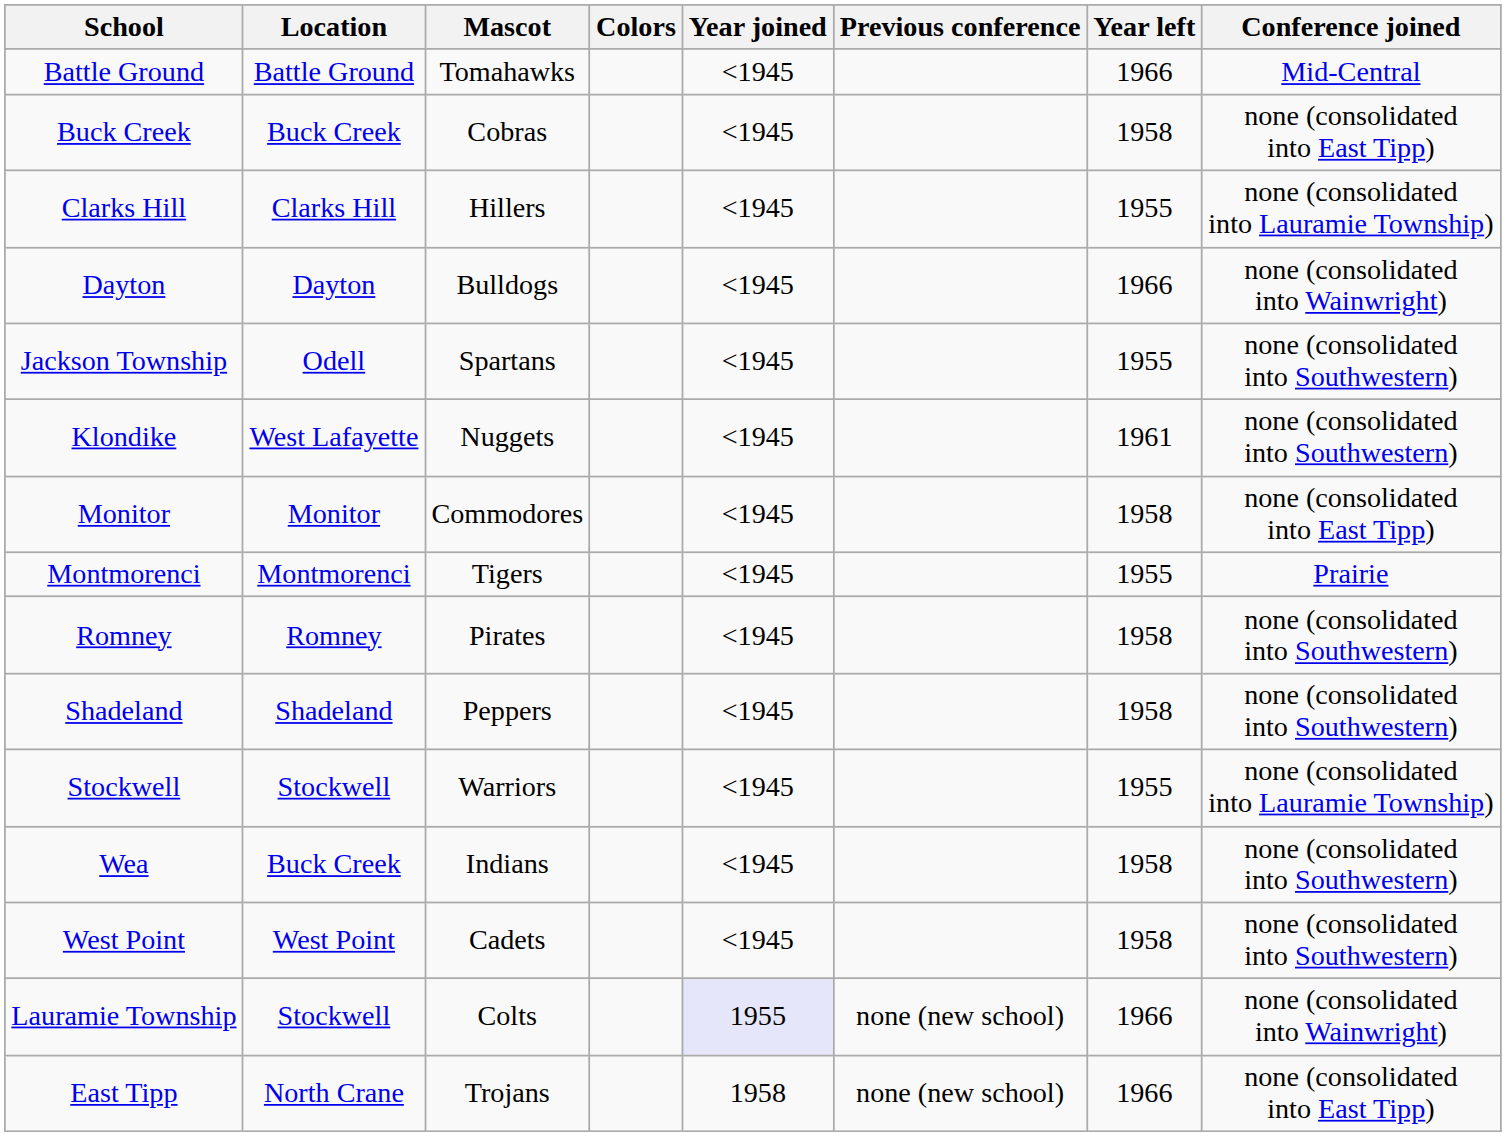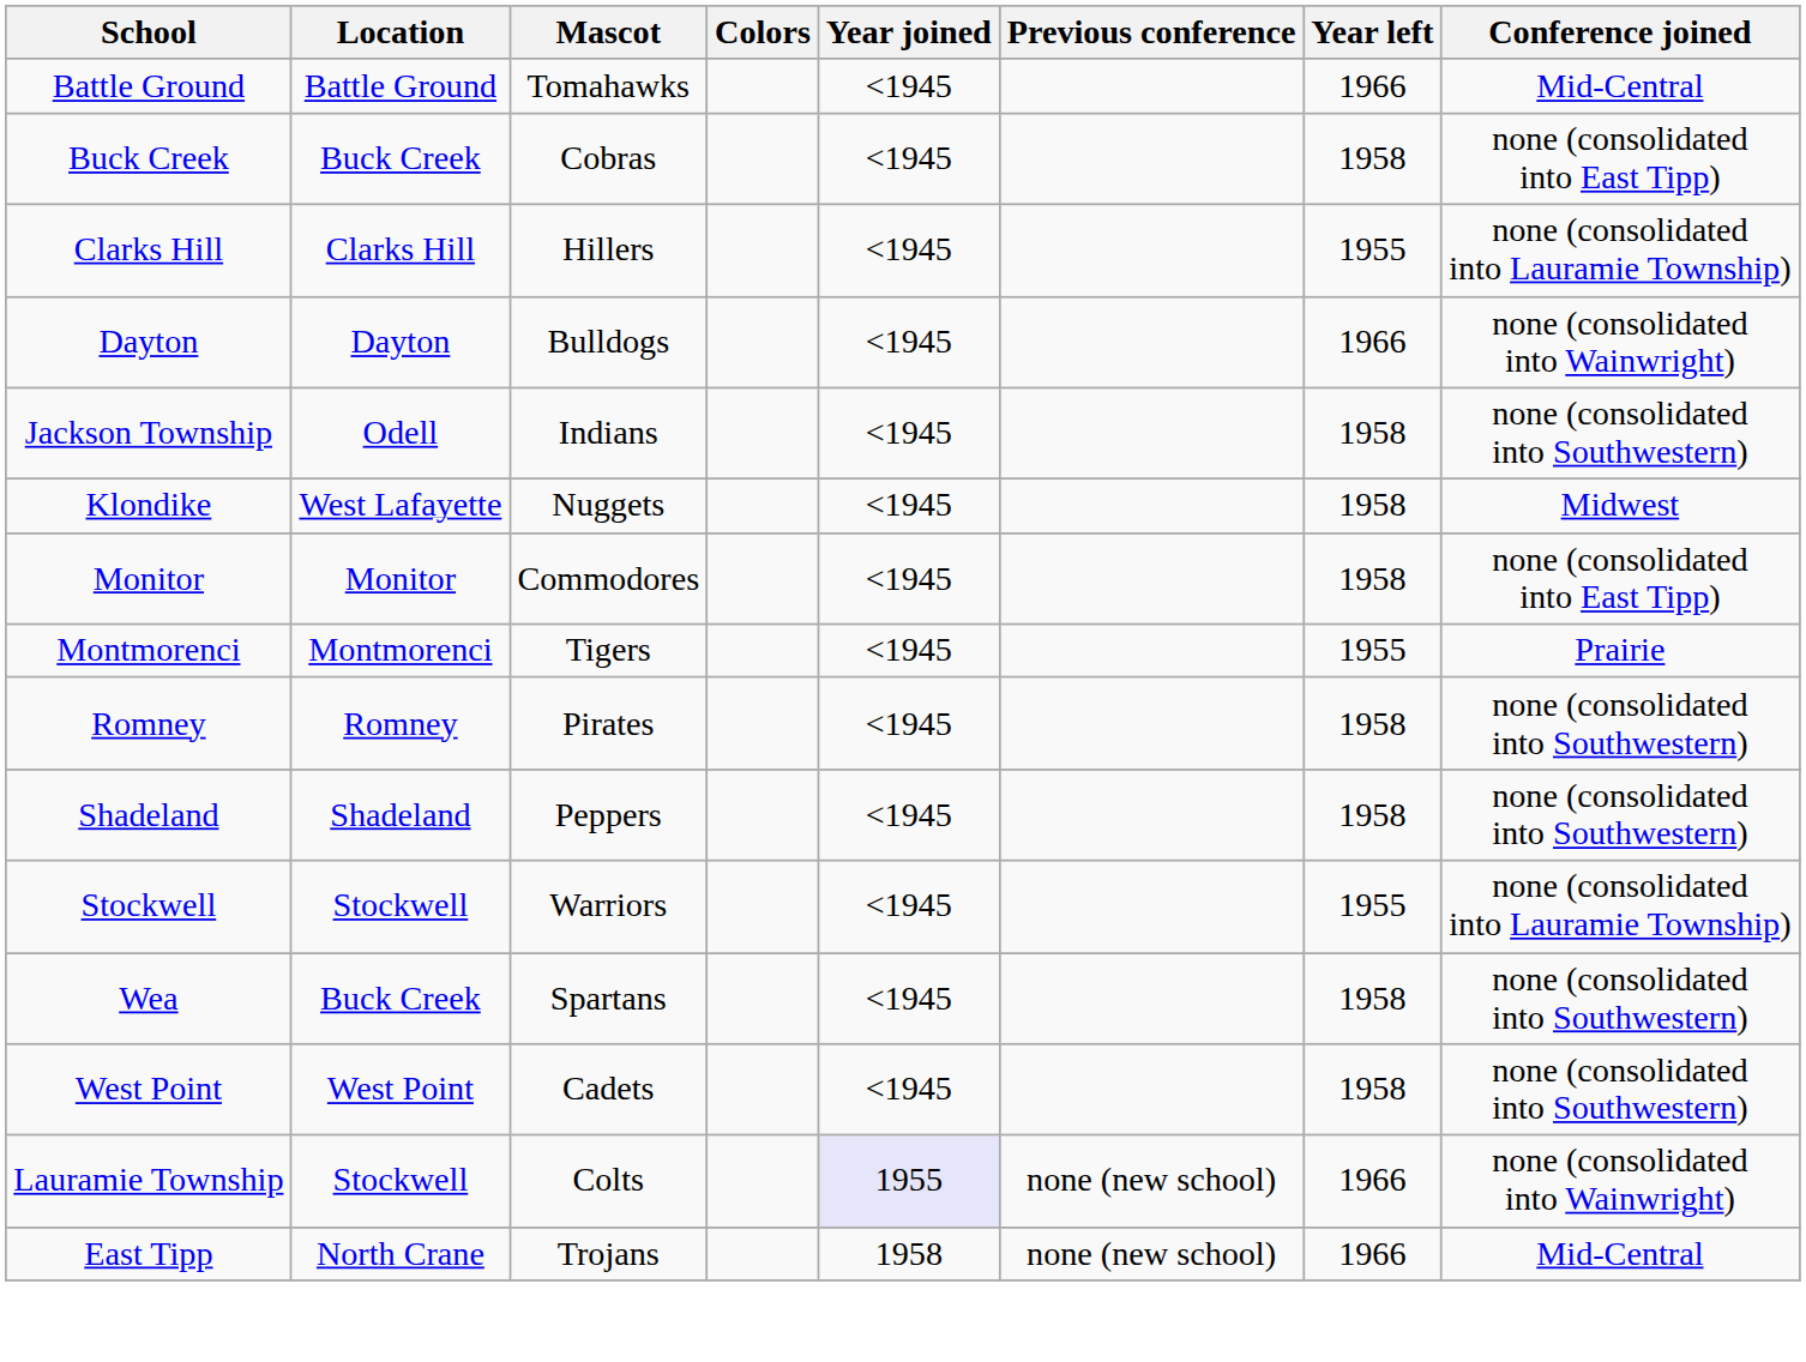 <table class="wikitable" style="text-align:center;">
 <tr>
 <th>School</th>
 <th>Location</th>
 <th>Mascot</th>
 <th>Colors</th>
 <th>Year joined</th>
 <th>Previous conference</th>
 <th>Year left</th>
 <th>Conference joined</th>
 </tr>
 <tr>
 <td><a href='#'>Battle Ground</a></td>
 <td><a href='#'>Battle Ground</a></td>
 <td>Tomahawks</td>
 <td> </td>
 <td><1945</td>
 <td></td>
 <td>1966</td>
 <td><a href='#'>Mid-Central</a></td>
 </tr>
 <tr>
 <td><a href='#'>Buck Creek</a></td>
 <td><a href='#'>Buck Creek</a></td>
 <td>Cobras</td>
 <td> </td>
 <td><1945</td>
 <td></td>
 <td>1958</td>
 <td>none (consolidated <br> into <a href='#'>East Tipp</a>)</td>
 </tr>
 <tr>
 <td><a href='#'>Clarks Hill</a></td>
 <td><a href='#'>Clarks Hill</a></td>
 <td>Hillers</td>
 <td> </td>
 <td><1945</td>
 <td></td>
 <td>1955</td>
 <td>none (consolidated <br> into <a href='#'>Lauramie Township</a>)</td>
 </tr>
 <tr>
 <td><a href='#'>Dayton</a></td>
 <td><a href='#'>Dayton</a></td>
 <td>Bulldogs</td>
 <td> </td>
 <td><1945</td>
 <td></td>
 <td>1966</td>
 <td>none (consolidated <br> into <a href='#'>Wainwright</a>)</td>
 </tr>
 <tr>
 <td><a href='#'>Jackson Township</a></td>
 <td><a href='#'>Odell</a></td>
-<td>Spartans</td>
+<td>Indians</td>
 <td> </td>
 <td><1945</td>
 <td></td>
-<td>1955</td>
+<td>1958</td>
 <td>none (consolidated <br> into <a href='#'>Southwestern</a>)</td>
 </tr>
 <tr>
 <td><a href='#'>Klondike</a></td>
 <td><a href='#'>West Lafayette</a></td>
 <td>Nuggets</td>
 <td>  </td>
 <td><1945</td>
 <td></td>
-<td>1961</td>
-<td>none (consolidated <br> into <a href='#'>Southwestern</a>)</td>
+<td>1958</td>
+<td><a href='#'>Midwest</a></td>
 </tr>
 <tr>
 <td><a href='#'>Monitor</a></td>
 <td><a href='#'>Monitor</a></td>
 <td>Commodores</td>
 <td> </td>
 <td><1945</td>
 <td></td>
 <td>1958</td>
 <td>none (consolidated <br> into <a href='#'>East Tipp</a>)</td>
 </tr>
 <tr>
 <td><a href='#'>Montmorenci</a></td>
 <td><a href='#'>Montmorenci</a></td>
 <td>Tigers</td>
 <td> </td>
 <td><1945</td>
 <td></td>
 <td>1955</td>
 <td><a href='#'>Prairie</a></td>
 </tr>
 <tr>
 <td><a href='#'>Romney</a></td>
 <td><a href='#'>Romney</a></td>
 <td>Pirates</td>
 <td> </td>
 <td><1945</td>
 <td></td>
 <td>1958</td>
 <td>none (consolidated <br> into <a href='#'>Southwestern</a>)</td>
 </tr>
 <tr>
 <td><a href='#'>Shadeland</a></td>
 <td><a href='#'>Shadeland</a></td>
 <td>Peppers</td>
 <td> </td>
 <td><1945</td>
 <td></td>
 <td>1958</td>
 <td>none (consolidated <br> into <a href='#'>Southwestern</a>)</td>
 </tr>
 <tr>
 <td><a href='#'>Stockwell</a></td>
 <td><a href='#'>Stockwell</a></td>
 <td>Warriors</td>
 <td> </td>
 <td><1945</td>
 <td></td>
 <td>1955</td>
 <td>none (consolidated <br> into <a href='#'>Lauramie Township</a>)</td>
 </tr>
 <tr>
 <td><a href='#'>Wea</a></td>
 <td><a href='#'>Buck Creek</a></td>
-<td>Indians</td>
+<td>Spartans</td>
 <td> </td>
 <td><1945</td>
 <td></td>
 <td>1958</td>
 <td>none (consolidated <br> into <a href='#'>Southwestern</a>)</td>
 </tr>
 <tr>
 <td><a href='#'>West Point</a></td>
 <td><a href='#'>West Point</a></td>
 <td>Cadets</td>
 <td> </td>
 <td><1945</td>
 <td></td>
 <td>1958</td>
 <td>none (consolidated <br> into <a href='#'>Southwestern</a>)</td>
 </tr>
 <tr>
 <td><a href='#'>Lauramie Township</a></td>
 <td><a href='#'>Stockwell</a></td>
 <td>Colts</td>
 <td> </td>
 <td style="background: lavender;">1955</td>
 <td>none (new school)</td>
 <td>1966</td>
 <td>none (consolidated <br> into <a href='#'>Wainwright</a>)</td>
 </tr>
 <tr>
 <td><a href='#'>East Tipp</a></td>
 <td><a href='#'>North Crane</a></td>
 <td>Trojans</td>
 <td> </td>
 <td>1958</td>
 <td>none (new school)</td>
 <td>1966</td>
-<td>none (consolidated <br> into <a href='#'>East Tipp</a>)</td>
+<td><a href='#'>Mid-Central</a></td>
 </tr>
 </table>
